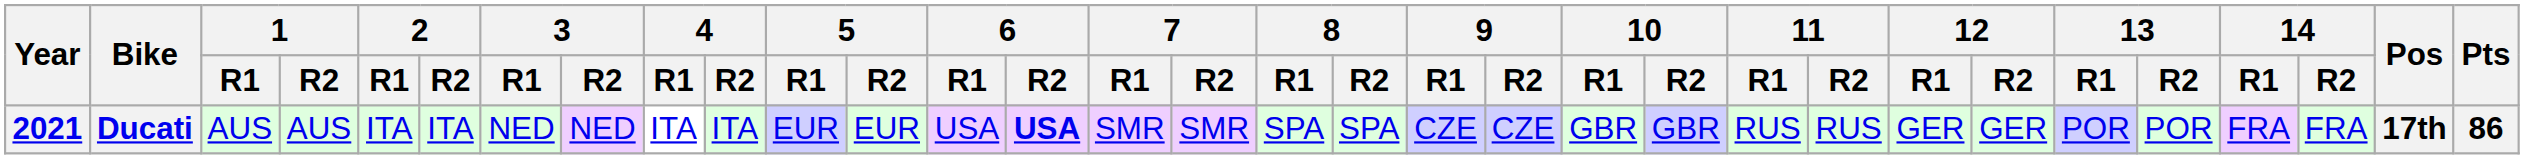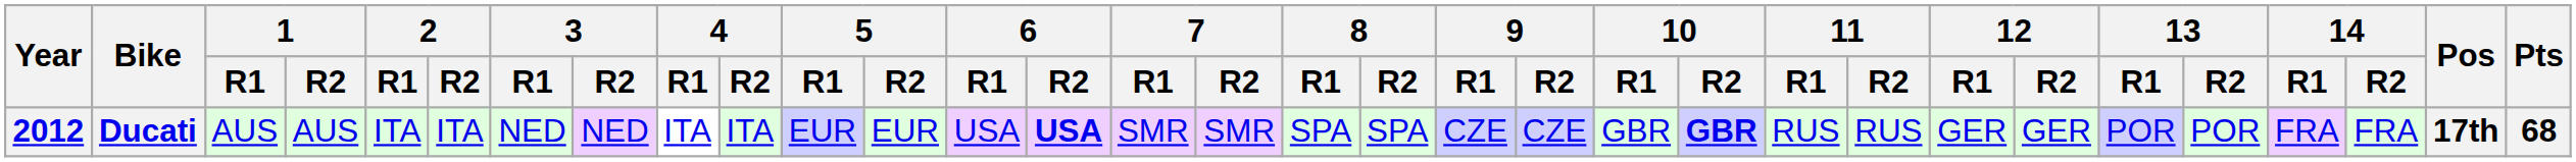 <table class="wikitable" style="text-align:center; font-size:90%">
 <tr>
 <th valign="middle" rowspan=2>Year</th>
 <th valign="middle" rowspan=2>Bike</th>
 <th colspan=2>1</th>
 <th colspan=2>2</th>
 <th colspan=2>3</th>
 <th colspan=2>4</th>
 <th colspan=2>5</th>
 <th colspan=2>6</th>
 <th colspan=2>7</th>
 <th colspan=2>8</th>
 <th colspan=2>9</th>
 <th colspan=2>10</th>
 <th colspan=2>11</th>
 <th colspan=2>12</th>
 <th colspan=2>13</th>
 <th colspan=2>14</th>
 <th rowspan=2>Pos</th>
 <th rowspan=2>Pts</th>
 </tr>
 <tr>
 <th>R1</th>
 <th>R2</th>
 <th>R1</th>
 <th>R2</th>
 <th>R1</th>
 <th>R2</th>
 <th>R1</th>
 <th>R2</th>
 <th>R1</th>
 <th>R2</th>
 <th>R1</th>
 <th>R2</th>
 <th>R1</th>
 <th>R2</th>
 <th>R1</th>
 <th>R2</th>
 <th>R1</th>
 <th>R2</th>
 <th>R1</th>
 <th>R2</th>
 <th>R1</th>
 <th>R2</th>
 <th>R1</th>
 <th>R2</th>
 <th>R1</th>
 <th>R2</th>
 <th>R1</th>
 <th>R2</th>
 </tr>
 <tr>
-<th><a href='#'>2021</a></th>
+<th><a href='#'>2012</a></th>
 <th><a href='#'>Ducati</a></th>
 <td style="background:#dfffdf;"><a href='#'>AUS</a><br></td>
 <td style="background:#dfffdf;"><a href='#'>AUS</a><br></td>
 <td style="background:#dfffdf;"><a href='#'>ITA</a><br></td>
 <td style="background:#dfffdf;"><a href='#'>ITA</a><br></td>
 <td style="background:#dfffdf;"><a href='#'>NED</a><br></td>
 <td style="background:#EFCFFF;"><a href='#'>NED</a><br></td>
 <td style="background:#FFFFFF;"><a href='#'>ITA</a><br></td>
 <td style="background:#dfffdf;"><a href='#'>ITA</a><br></td>
 <td style="background:#CFCFFF;"><a href='#'>EUR</a><br></td>
 <td style="background:#dfffdf;"><a href='#'>EUR</a><br></td>
 <td style="background:#EFCFFF;"><a href='#'>USA</a><br></td>
 <td style="background:#EFCFFF;"><strong><a href='#'>USA</a><br></strong></td>
 <td style="background:#EFCFFF;"><a href='#'>SMR</a><br></td>
 <td style="background:#EFCFFF;"><a href='#'>SMR</a><br></td>
 <td style="background:#dfffdf;"><a href='#'>SPA</a><br></td>
 <td style="background:#dfffdf;"><a href='#'>SPA</a><br></td>
 <td style="background:#CFCFFF;"><a href='#'>CZE</a><br></td>
 <td style="background:#CFCFFF;"><a href='#'>CZE</a><br></td>
 <td style="background:#dfffdf;"><a href='#'>GBR</a><br></td>
-<td style="background:#CFCFFF;"><a href='#'>GBR</a><br></td>
+<td style="background:#CFCFFF;"><strong><a href='#'>GBR</a><br></strong></td>
 <td style="background:#dfffdf;"><a href='#'>RUS</a><br></td>
 <td style="background:#dfffdf;"><a href='#'>RUS</a><br></td>
 <td style="background:#dfffdf;"><a href='#'>GER</a><br></td>
 <td style="background:#dfffdf;"><a href='#'>GER</a><br></td>
 <td style="background:#CFCFFF;"><a href='#'>POR</a><br></td>
 <td style="background:#dfffdf;"><a href='#'>POR</a><br></td>
 <td style="background:#EFCFFF;"><a href='#'>FRA</a><br></td>
 <td style="background:#dfffdf;"><a href='#'>FRA</a><br></td>
 <th>17th</th>
-<th>86</th>
+<th>68</th>
 </tr>
 </table>
